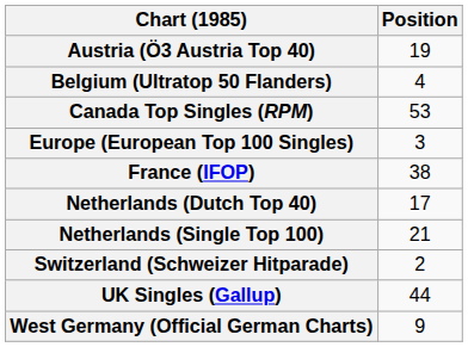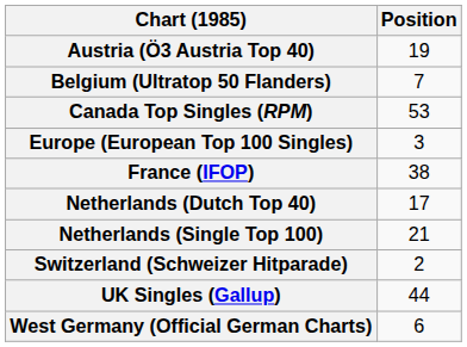 <table class="wikitable sortable plainrowheaders" style="text-align:center">
 <tr>
 <th scope="col">Chart (1985)</th>
 <th scope="col">Position</th>
 </tr>
 <tr>
 <th scope="row">Austria (Ö3 Austria Top 40)</th>
 <td>19</td>
 </tr>
 <tr>
 <th scope="row">Belgium (Ultratop 50 Flanders)</th>
-<td>4</td>
+<td>7</td>
 </tr>
 <tr>
 <th scope="row">Canada Top Singles (<em>RPM</em>)</th>
 <td>53</td>
 </tr>
 <tr>
 <th scope="row">Europe (European Top 100 Singles)</th>
 <td>3</td>
 </tr>
 <tr>
 <th scope="row">France (<a href='#'>IFOP</a>)</th>
 <td>38</td>
 </tr>
 <tr>
 <th scope="row">Netherlands (Dutch Top 40)</th>
 <td>17</td>
 </tr>
 <tr>
 <th scope="row">Netherlands (Single Top 100)</th>
 <td>21</td>
 </tr>
 <tr>
 <th scope="row">Switzerland (Schweizer Hitparade)</th>
 <td>2</td>
 </tr>
 <tr>
 <th scope="row">UK Singles (<a href='#'>Gallup</a>)</th>
 <td>44</td>
 </tr>
 <tr>
 <th scope="row">West Germany (Official German Charts)</th>
-<td>9</td>
+<td>6</td>
 </tr>
 </table>
